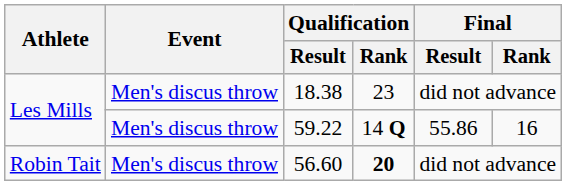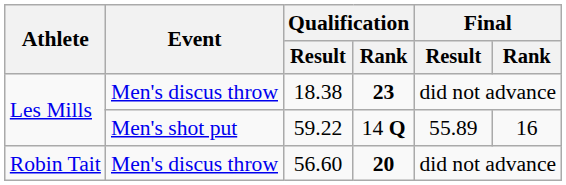 <table class=wikitable style="font-size:90%">
 <tr>
 <th rowspan="2">Athlete</th>
 <th rowspan="2">Event</th>
 <th colspan="2">Qualification</th>
 <th colspan="2">Final</th>
 </tr>
 <tr style="font-size:95%">
 <th>Result</th>
 <th>Rank</th>
 <th>Result</th>
 <th>Rank</th>
 </tr>
 <tr align=center>
 <td align=left rowspan=2><a href='#'>Les Mills</a></td>
 <td align=left><a href='#'>Men's discus throw</a></td>
 <td>18.38</td>
-<td>23</td>
+<td><strong>23</strong></td>
 <td colspan=2>did not advance</td>
 </tr>
 <tr align=center>
-<td align=left><a href='#'>Men's discus throw</a></td>
+<td align=left><a href='#'>Men's shot put</a></td>
 <td>59.22</td>
 <td>14 <strong>Q</strong></td>
-<td>55.86</td>
+<td>55.89</td>
 <td>16</td>
 </tr>
 <tr align=center>
 <td align=left><a href='#'>Robin Tait</a></td>
 <td align=left><a href='#'>Men's discus throw</a></td>
 <td>56.60</td>
 <td><strong>20</strong></td>
 <td colspan=2>did not advance</td>
 </tr>
 </table>
